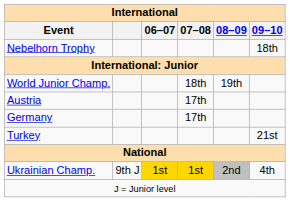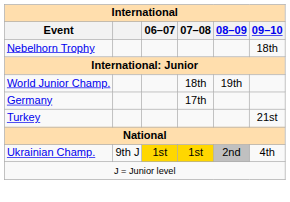 <table class="wikitable" style="text-align:center">
 <tr>
 <th style="background-color: #ffdead; " colspan=6 align=center>International</th>
 </tr>
 <tr>
 <th>Event</th>
 <th></th>
 <th>06–07</th>
 <th>07–08</th>
 <th><a href='#'>08–09</a></th>
 <th><a href='#'>09–10</a></th>
 </tr>
 <tr>
 <td align=left><a href='#'>Nebelhorn Trophy</a></td>
 <td></td>
 <td></td>
 <td></td>
 <td></td>
 <td>18th</td>
 </tr>
 <tr>
 <th style="background-color: #ffdead; " colspan=6 align=center>International: Junior</th>
 </tr>
 <tr>
 <td align=left><a href='#'>World Junior Champ.</a></td>
 <td></td>
 <td></td>
 <td>18th</td>
 <td>19th</td>
-<td></td>
-</tr>
-<tr>
-<td align=left> <a href='#'>Austria</a></td>
-<td></td>
-<td></td>
-<td>17th</td>
-<td></td>
 <td></td>
 </tr>
 <tr>
 <td align=left> <a href='#'>Germany</a></td>
 <td></td>
 <td></td>
 <td>17th</td>
 <td></td>
 <td></td>
 </tr>
 <tr>
 <td align=left> <a href='#'>Turkey</a></td>
 <td></td>
 <td></td>
 <td></td>
 <td></td>
 <td>21st</td>
 </tr>
 <tr>
 <th style="background-color: #ffdead; " colspan=6 align=center>National</th>
 </tr>
 <tr>
 <td align=left><a href='#'>Ukrainian Champ.</a></td>
 <td>9th J</td>
 <td bgcolor=gold>1st</td>
 <td bgcolor=gold>1st</td>
 <td bgcolor=silver>2nd</td>
 <td>4th</td>
 </tr>
 <tr>
 <td colspan=6 align=center><small> J = Junior level </small></td>
 </tr>
 </table>
